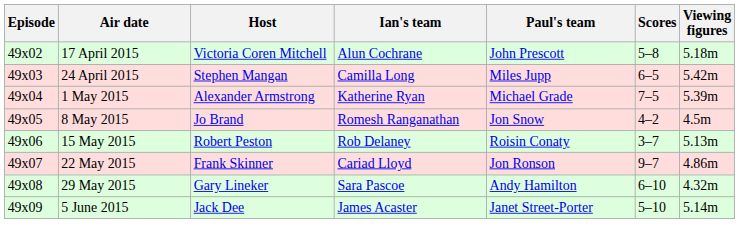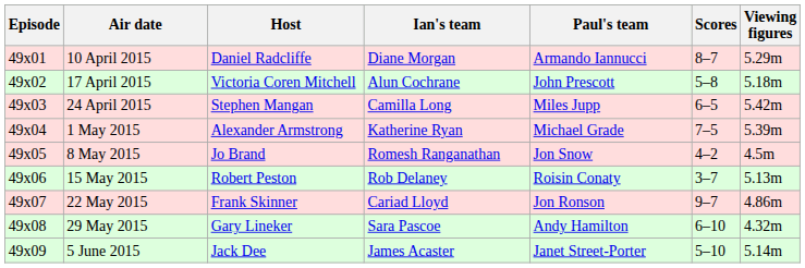 <table class="wikitable"  style="width:840px; background:#dfd;">
 <tr>
 <th style="width:5%;">Episode</th>
 <th style="width:21%;">Air date</th>
 <th style="width:22%;">Host</th>
 <th style="width:23%;">Ian's team</th>
 <th style="width:23%;">Paul's team</th>
 <th style="width:5%;">Scores</th>
 <th style="width:120%;">Viewing figures</th>
+</tr>
+<tr style="background:#fdd;">
+<td>49x01</td>
+<td>10 April 2015</td>
+<td><a href='#'>Daniel Radcliffe</a></td>
+<td><a href='#'>Diane Morgan</a></td>
+<td><a href='#'>Armando Iannucci</a></td>
+<td>8–7</td>
+<td>5.29m</td>
 </tr>
 <tr>
 <td>49x02</td>
 <td>17 April 2015</td>
 <td><a href='#'>Victoria Coren Mitchell</a></td>
 <td><a href='#'>Alun Cochrane</a></td>
 <td><a href='#'>John Prescott</a></td>
 <td>5–8</td>
 <td>5.18m</td>
 </tr>
 <tr style="background:#fdd;">
 <td>49x03</td>
 <td>24 April 2015</td>
 <td><a href='#'>Stephen Mangan</a></td>
 <td><a href='#'>Camilla Long</a></td>
 <td><a href='#'>Miles Jupp</a></td>
 <td>6–5</td>
 <td>5.42m</td>
 </tr>
 <tr style="background:#fdd;">
 <td>49x04</td>
 <td>1 May 2015</td>
 <td><a href='#'>Alexander Armstrong</a></td>
 <td><a href='#'>Katherine Ryan</a></td>
 <td><a href='#'>Michael Grade</a></td>
 <td>7–5</td>
 <td>5.39m</td>
 </tr>
 <tr style="background:#fdd;">
 <td>49x05</td>
 <td>8 May 2015</td>
 <td><a href='#'>Jo Brand</a></td>
 <td><a href='#'>Romesh Ranganathan</a></td>
 <td><a href='#'>Jon Snow</a></td>
 <td>4–2</td>
 <td>4.5m</td>
 </tr>
 <tr>
 <td>49x06</td>
 <td>15 May 2015</td>
 <td><a href='#'>Robert Peston</a></td>
 <td><a href='#'>Rob Delaney</a></td>
 <td><a href='#'>Roisin Conaty</a></td>
 <td>3–7</td>
 <td>5.13m</td>
 </tr>
 <tr style="background:#fdd;">
 <td>49x07</td>
 <td>22 May 2015</td>
 <td><a href='#'>Frank Skinner</a></td>
 <td><a href='#'>Cariad Lloyd</a></td>
 <td><a href='#'>Jon Ronson</a></td>
 <td>9–7</td>
 <td>4.86m</td>
 </tr>
 <tr>
 <td>49x08</td>
 <td>29 May 2015</td>
 <td><a href='#'>Gary Lineker</a></td>
 <td><a href='#'>Sara Pascoe</a></td>
 <td><a href='#'>Andy Hamilton</a></td>
 <td>6–10</td>
 <td>4.32m</td>
 </tr>
 <tr>
 <td>49x09</td>
 <td>5 June 2015</td>
 <td><a href='#'>Jack Dee</a></td>
 <td><a href='#'>James Acaster</a></td>
 <td><a href='#'>Janet Street-Porter</a></td>
 <td>5–10</td>
 <td>5.14m</td>
 </tr>
 </table>
